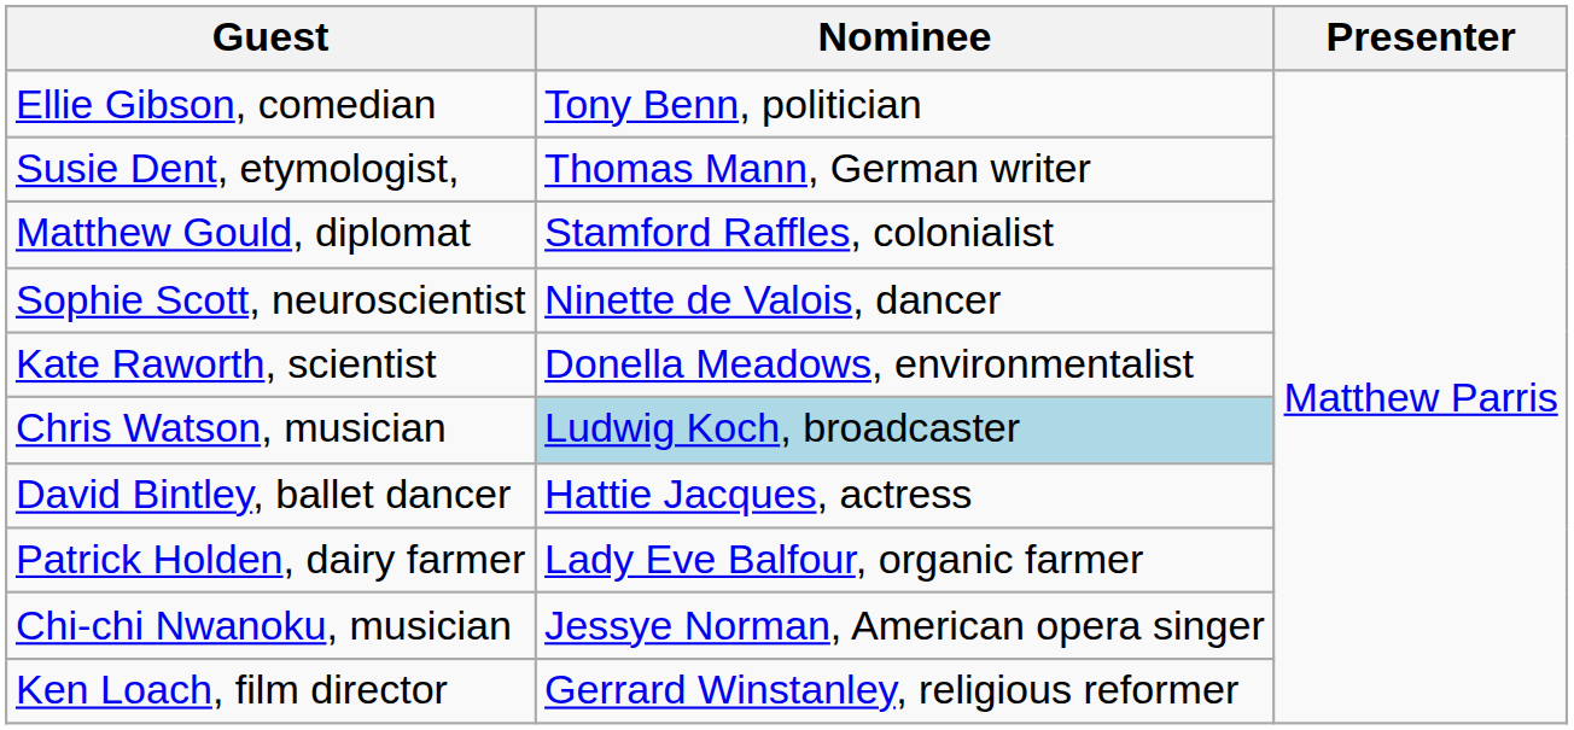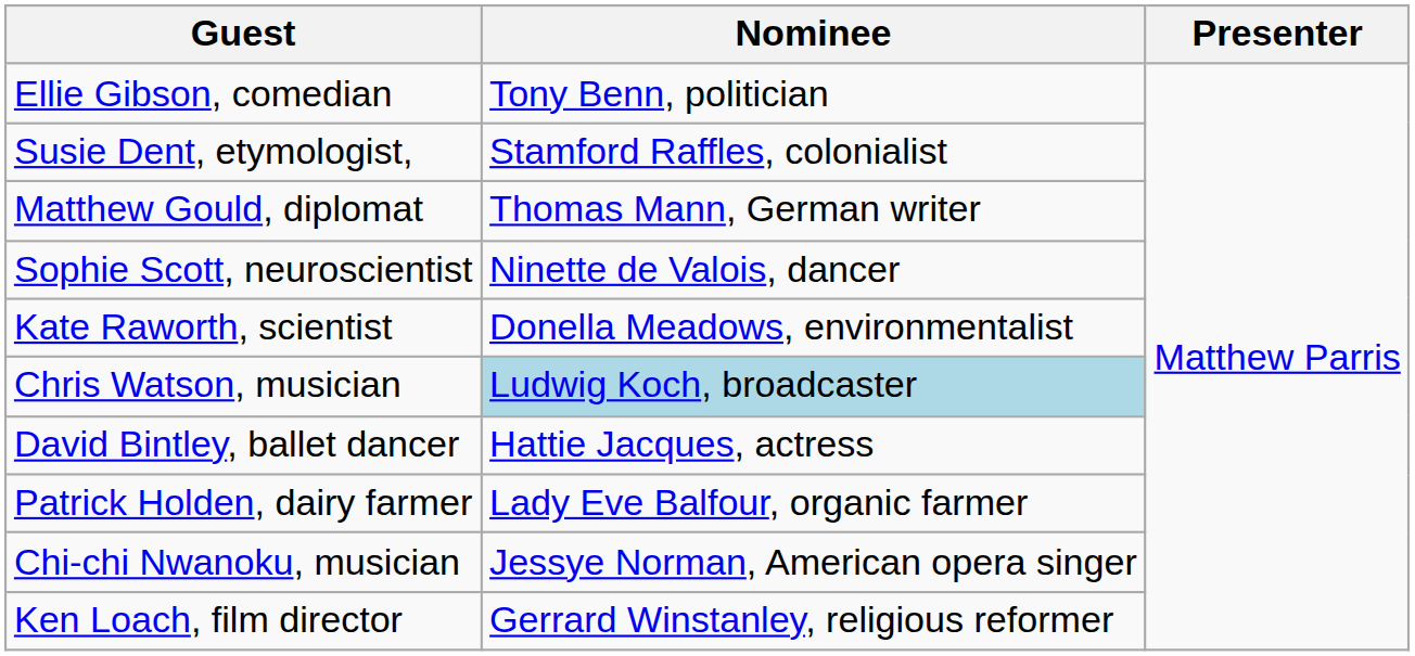 <table class="wikitable">
 <tr>
 <th>Guest</th>
 <th>Nominee</th>
 <th>Presenter</th>
 </tr>
 <tr>
 <td><a href='#'>Ellie Gibson</a>, comedian</td>
 <td><a href='#'>Tony Benn</a>, politician</td>
 <td rowspan="10"><a href='#'>Matthew Parris</a></td>
 </tr>
 <tr>
 <td><a href='#'>Susie Dent</a>, etymologist,</td>
-<td><a href='#'>Thomas Mann</a>, German writer</td>
+<td><a href='#'>Stamford Raffles</a>, colonialist</td>
 </tr>
 <tr>
 <td><a href='#'>Matthew Gould</a>, diplomat</td>
-<td><a href='#'>Stamford Raffles</a>, colonialist</td>
+<td><a href='#'>Thomas Mann</a>, German writer</td>
 </tr>
 <tr>
 <td><a href='#'>Sophie Scott</a>, neuroscientist</td>
 <td><a href='#'>Ninette de Valois</a>, dancer</td>
 </tr>
 <tr>
 <td><a href='#'>Kate Raworth</a>, scientist</td>
 <td><a href='#'>Donella Meadows</a>, environmentalist</td>
 </tr>
 <tr>
 <td><a href='#'>Chris Watson</a>, musician</td>
 <td style="background: lightblue;"><a href='#'>Ludwig Koch</a>, broadcaster</td>
 </tr>
 <tr>
 <td><a href='#'>David Bintley</a>, ballet dancer</td>
 <td><a href='#'>Hattie Jacques</a>, actress</td>
 </tr>
 <tr>
 <td><a href='#'>Patrick Holden</a>, dairy farmer</td>
 <td><a href='#'>Lady Eve Balfour</a>,  organic farmer</td>
 </tr>
 <tr>
 <td><a href='#'>Chi-chi Nwanoku</a>, musician</td>
 <td><a href='#'>Jessye Norman</a>, American opera singer</td>
 </tr>
 <tr>
 <td><a href='#'>Ken Loach</a>,  film director</td>
 <td><a href='#'>Gerrard Winstanley</a>, religious reformer</td>
 </tr>
 </table>
